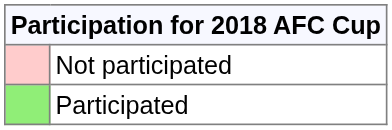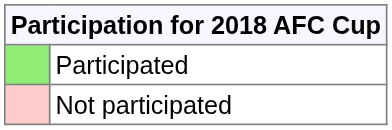 <table cellpadding=3 cellspacing=0 border=1 style="font-size:95%; border:gray solid 1px; border-collapse:collapse">
 <tr>
 <th bgcolor=#f7f8ff colspan=2>Participation for 2018 AFC Cup</th>
 </tr>
 <tr>
+<td bgcolor=#90ee77 width=20></td>
+<td>Participated</td>
+</tr>
+<tr>
 <td bgcolor=#ffcccc width=20></td>
 <td>Not participated</td>
 </tr>
-<tr>
-<td bgcolor=#90ee77 width=20></td>
-<td>Participated</td>
-</tr>
 </table>
